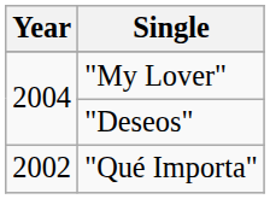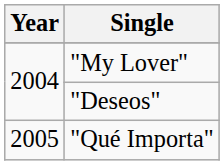 <table class="wikitable">
 <tr>
 <th align="center">Year</th>
 <th align="center">Single</th>
 </tr>
 <tr>
 </tr>
 <tr>
 <td align="center" rowspan="2">2004</td>
 <td align="left">"My Lover"</td>
 </tr>
 <tr>
 <td align="left">"Deseos"</td>
 </tr>
 <tr>
-<td align="center">2002</td>
+<td align="center">2005</td>
 <td align="left">"Qué Importa"</td>
 </tr>
 </table>
